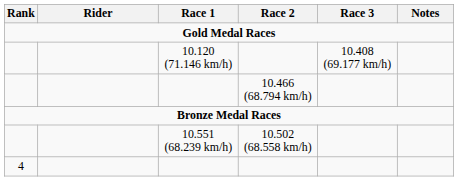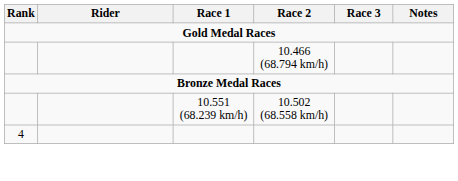 <table class="wikitable sortable" style="text-align:center;">
 <tr>
 <th>Rank</th>
 <th style="width:20em;">Rider</th>
 <th style="width:7em;">Race 1</th>
 <th style="width:7em;">Race 2</th>
 <th style="width:7em;">Race 3</th>
 <th style="width:7em;">Notes</th>
 </tr>
 <tr>
 <td colspan=6><strong>Gold Medal Races</strong></td>
-</tr>
-<tr>
-<td></td>
-<td align=left></td>
-<td>10.120<br>(71.146 km/h)</td>
-<td></td>
-<td>10.408<br>(69.177 km/h)</td>
-<td></td>
 </tr>
 <tr>
 <td></td>
 <td align=left></td>
 <td></td>
 <td>10.466<br>(68.794 km/h)</td>
 <td></td>
 <td></td>
 </tr>
 <tr>
 <td colspan=6><strong>Bronze Medal Races</strong></td>
 </tr>
 <tr>
 <td></td>
 <td align=left></td>
 <td>10.551<br>(68.239 km/h)</td>
 <td>10.502<br>(68.558 km/h)</td>
 <td></td>
 <td></td>
 </tr>
 <tr>
 <td>4</td>
 <td align=left></td>
 <td></td>
 <td></td>
 <td></td>
 <td></td>
 </tr>
 </table>
